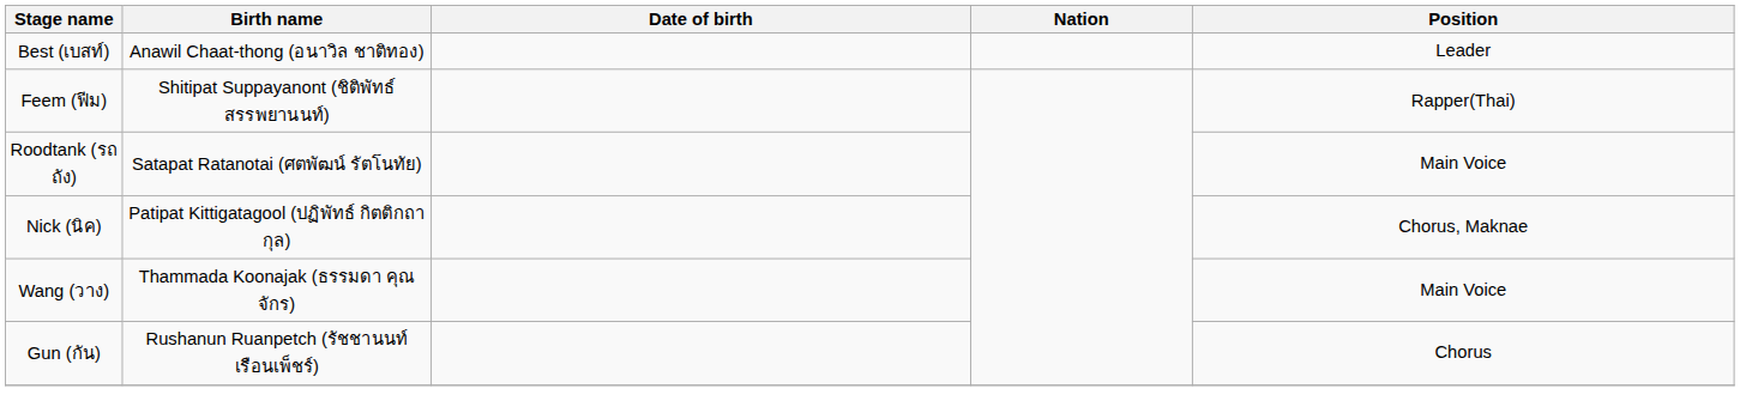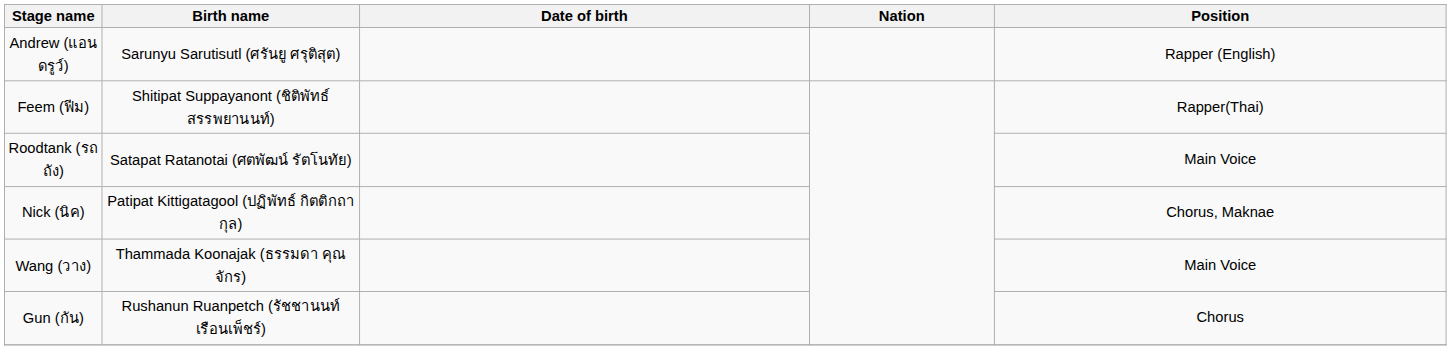 <table class="wikitable sortable">
 <tr>
 <th align="left" width="100px">Stage name</th>
 <th align="left" width="280px">Birth name</th>
 <th align="left" width="500px">Date of birth</th>
 <th align="left" width="200px">Nation</th>
 <th align="left" width="500px">Position</th>
 </tr>
 <tr>
-<td align="center">Best (เบสท์)</td>
-<td align="center">Anawil Chaat-thong (อนาวิล ชาติทอง)</td>
+<td align="center">Andrew (แอนดรูว์)</td>
+<td align="center">Sarunyu Sarutisutl (ศรันยู ศรุติสุต)</td>
 <td align="center"></td>
 <td align="center"></td>
-<td align="center">Leader</td>
+<td align="center">Rapper (English)</td>
 </tr>
 <tr>
 <td align="center">Feem (ฟีม)</td>
 <td align="center">Shitipat Suppayanont (ชิติพัทธ์ สรรพยานนท์)</td>
 <td align="center"></td>
 <td rowspan = "5" align = "center"></td>
 <td align="center">Rapper(Thai)</td>
 </tr>
 <tr>
 <td align="center">Roodtank (รถถัง)</td>
 <td align="center">Satapat Ratanotai (ศตพัฒน์ รัตโนทัย)</td>
 <td align="center"></td>
 <td align="center">Main Voice</td>
 </tr>
 <tr>
 <td align="center">Nick (นิค)</td>
 <td align="center">Patipat Kittigatagool (ปฏิพัทธ์ กิตติกถากุล)</td>
 <td align="center"></td>
 <td align="center">Chorus, Maknae</td>
 </tr>
 <tr>
 <td align="center">Wang (วาง)</td>
 <td align="center">Thammada Koonajak (ธรรมดา คุณจักร)</td>
 <td align="center"></td>
 <td align="center">Main Voice</td>
 </tr>
 <tr>
 <td align="center">Gun (กัน)</td>
 <td align="center">Rushanun Ruanpetch (รัชชานนท์ เรือนเพ็ชร์)</td>
 <td align="center"></td>
 <td align="center">Chorus</td>
 </tr>
 <tr>
 </tr>
 </table>
